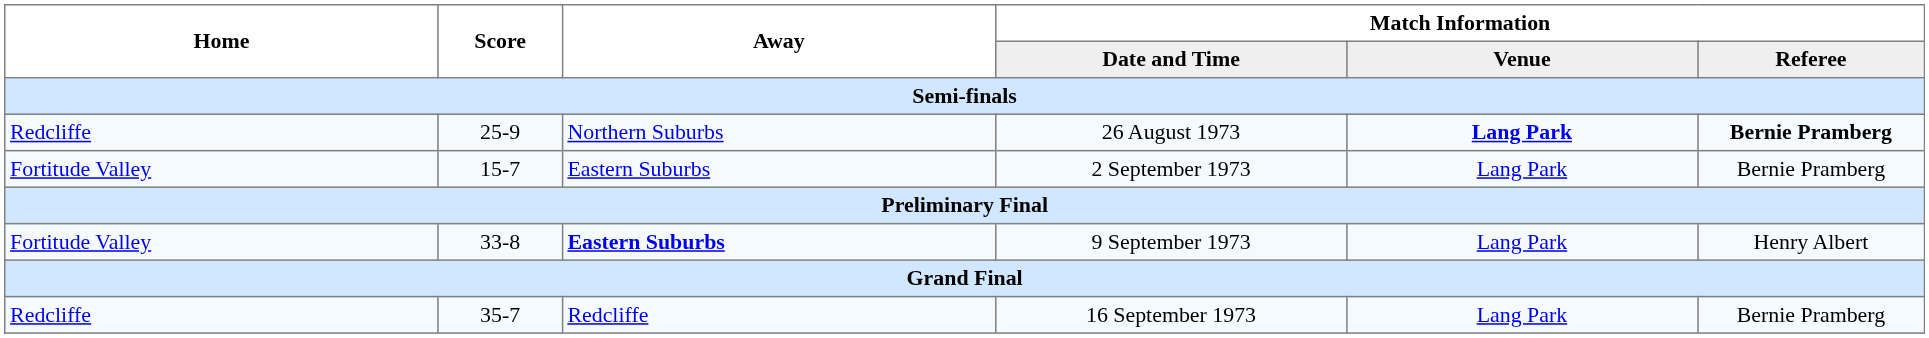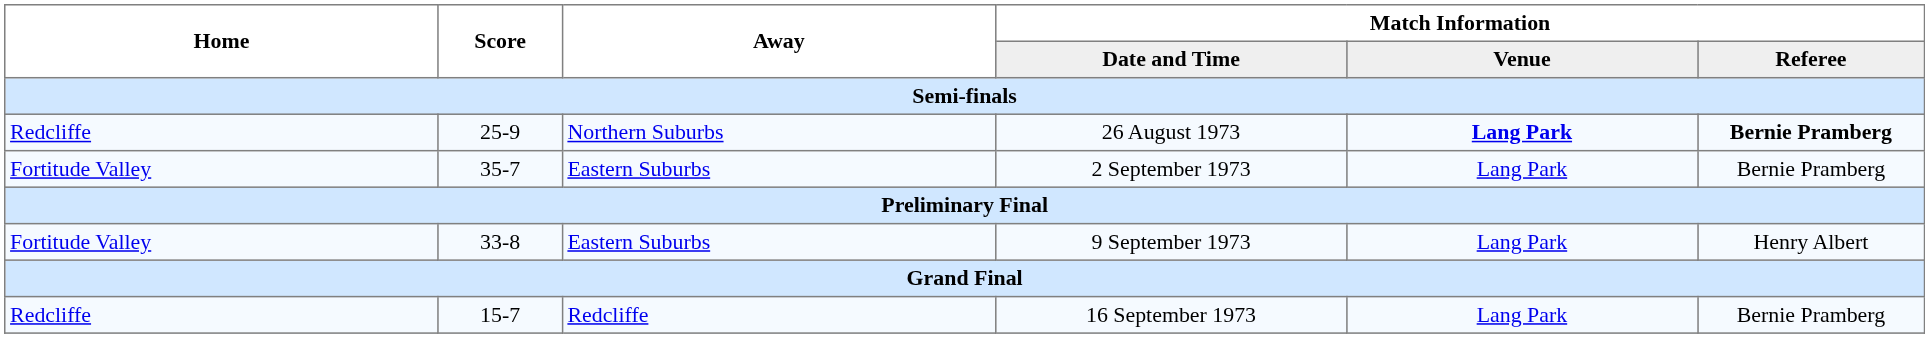 <table border="1" cellpadding="3" cellspacing="0" width="100%" style="border-collapse:collapse; font-size:90%; text-align:center;">
 <tr>
 <th rowspan="2" width="21%">Home</th>
 <th rowspan="2" width="6%">Score</th>
 <th rowspan="2" width="21%">Away</th>
 <th colspan="4">Match Information</th>
 </tr>
 <tr bgcolor="#EFEFEF">
 <th width="17%">Date and Time</th>
 <th width="17%">Venue</th>
 <th width="11%">Referee</th>
 </tr>
 <tr bgcolor="#D0E7FF">
 <td colspan="6"><strong>Semi-finals</strong></td>
 </tr>
 <tr bgcolor="#F5FAFF">
 <td align="left"> <a href='#'>Redcliffe</a></td>
 <td>25-9</td>
 <td align="left"> <a href='#'>Northern Suburbs</a></td>
 <td>26 August 1973</td>
 <td><strong><a href='#'>Lang Park</a></strong></td>
 <td><strong>Bernie Pramberg</strong></td>
 </tr>
 <tr bgcolor="#F5FAFF">
 <td align="left"> <a href='#'>Fortitude Valley</a></td>
-<td>15-7</td>
+<td>35-7</td>
 <td align="left"> <a href='#'>Eastern Suburbs</a></td>
 <td>2 September 1973</td>
 <td><a href='#'>Lang Park</a></td>
 <td>Bernie Pramberg</td>
 </tr>
 <tr bgcolor="#D0E7FF">
 <td colspan="6"><strong>Preliminary Final</strong></td>
 </tr>
 <tr bgcolor="#F5FAFF">
 <td align="left"> <a href='#'>Fortitude Valley</a></td>
 <td>33-8</td>
-<td align="left"><strong> <a href='#'>Eastern Suburbs</a></strong></td>
+<td align="left"> <a href='#'>Eastern Suburbs</a></td>
 <td>9 September 1973</td>
 <td><a href='#'>Lang Park</a></td>
 <td>Henry Albert</td>
 </tr>
 <tr bgcolor="#D0E7FF">
 <td colspan="6"><strong>Grand Final</strong></td>
 </tr>
 <tr bgcolor="#F5FAFF">
 <td align="left"> <a href='#'>Redcliffe</a></td>
-<td>35-7</td>
+<td>15-7</td>
 <td align="left"> <a href='#'>Redcliffe</a></td>
 <td>16 September 1973</td>
 <td><a href='#'>Lang Park</a></td>
 <td>Bernie Pramberg</td>
 </tr>
 </table>
